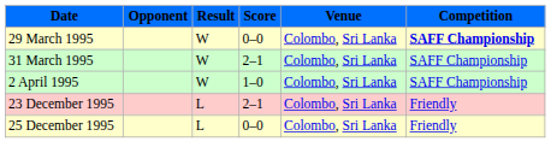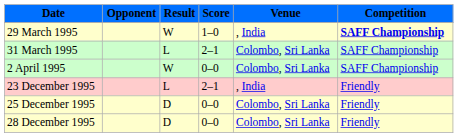 <table width=100% class="wikitable">
 <tr>
 <th style="background:#0070FF;"><span>Date</span></th>
 <th style="background:#0070FF;"><span>Opponent</span></th>
 <th style="background:#0070FF;"><span>Result</span></th>
 <th style="background:#0070FF;"><span>Score</span></th>
 <th style="background:#0070FF;"><span>Venue</span></th>
 <th style="background:#0070FF;"><span>Competition</span></th>
 </tr>
 <tr>
 </tr>
 <tr style="background:#FFFFCC;">
 <td>29 March 1995</td>
 <td></td>
 <td>W</td>
-<td>0–0</td>
-<td> <a href='#'>Colombo</a>, <a href='#'>Sri Lanka</a></td>
+<td>1–0</td>
+<td>, <a href='#'>India</a></td>
 <td><strong><a href='#'>SAFF Championship</a></strong></td>
 </tr>
 <tr style="background:#CCFFCC;">
 <td>31 March 1995</td>
 <td></td>
-<td>W</td>
+<td>L</td>
 <td>2–1</td>
 <td> <a href='#'>Colombo</a>, <a href='#'>Sri Lanka</a></td>
 <td><a href='#'>SAFF Championship</a></td>
 </tr>
 <tr style="background:#CCFFCC;">
 <td>2 April 1995</td>
 <td></td>
 <td>W</td>
-<td>1–0</td>
+<td>0–0</td>
 <td> <a href='#'>Colombo</a>, <a href='#'>Sri Lanka</a></td>
 <td><a href='#'>SAFF Championship</a></td>
 </tr>
 <tr style="background:#FCC;">
 <td>23 December 1995</td>
 <td></td>
 <td>L</td>
 <td>2–1</td>
-<td> <a href='#'>Colombo</a>, <a href='#'>Sri Lanka</a></td>
+<td>, <a href='#'>India</a></td>
 <td><a href='#'>Friendly</a></td>
 </tr>
 <tr style="background:#FFFFCC;">
 <td>25 December 1995</td>
 <td></td>
-<td>L</td>
+<td>D</td>
+<td>0–0</td>
+<td> <a href='#'>Colombo</a>, <a href='#'>Sri Lanka</a></td>
+<td><a href='#'>Friendly</a></td>
+</tr>
+<tr style="background:#FFFFCC;">
+<td>28 December 1995</td>
+<td></td>
+<td>D</td>
 <td>0–0</td>
 <td> <a href='#'>Colombo</a>, <a href='#'>Sri Lanka</a></td>
 <td><a href='#'>Friendly</a></td>
 </tr>
 </table>
